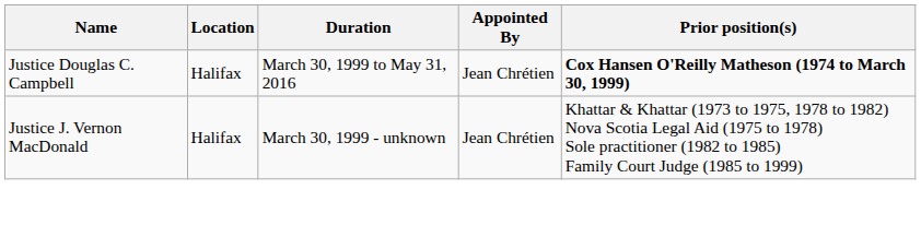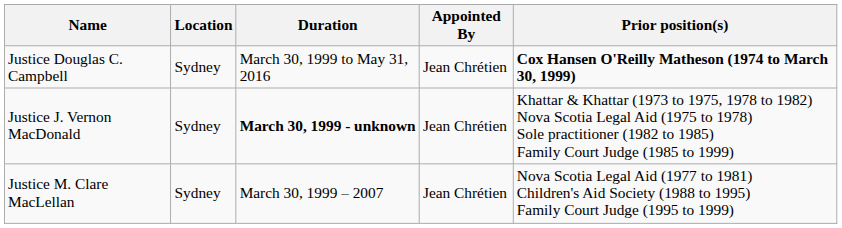 <table class="wikitable">
 <tr bgcolor="#CCCCCC">
 </tr>
 <tr>
 <th scope="col">Name</th>
 <th scope="col">Location</th>
 <th scope="col">Duration</th>
 <th scope="col">Appointed By</th>
 <th scope="col">Prior position(s)</th>
 </tr>
 <tr>
 <td>Justice Douglas C. Campbell</td>
-<td>Halifax</td>
+<td>Sydney</td>
 <td>March 30, 1999 to May 31, 2016</td>
 <td>Jean Chrétien</td>
 <td><strong>Cox Hansen O'Reilly Matheson (1974 to March 30, 1999)</strong></td>
 </tr>
 <tr>
 <td>Justice J. Vernon MacDonald</td>
-<td>Halifax</td>
-<td>March 30, 1999 - unknown</td>
+<td>Sydney</td>
+<td><strong>March 30, 1999 - unknown</strong></td>
 <td>Jean Chrétien</td>
 <td>Khattar & Khattar (1973 to 1975, 1978 to 1982)<br>Nova Scotia Legal Aid (1975 to 1978)<br>Sole practitioner (1982 to 1985)<br>Family Court Judge (1985 to 1999)</td>
 </tr>
+<tr>
+<td>Justice M. Clare MacLellan</td>
+<td>Sydney</td>
+<td>March 30, 1999 – 2007</td>
+<td>Jean Chrétien</td>
+<td>Nova Scotia Legal Aid (1977 to 1981)<br>Children's Aid Society (1988 to 1995)<br>Family Court Judge (1995 to 1999)</td>
+</tr>
 </table>
